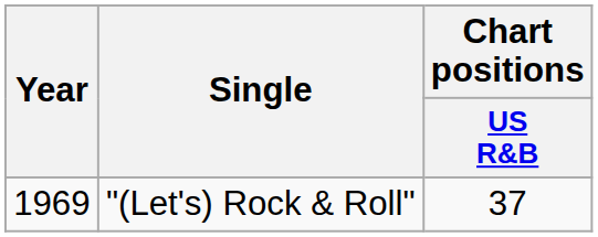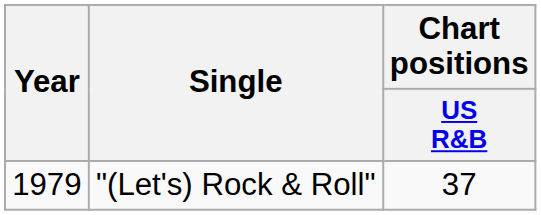 <table class="wikitable" style="text-align:center;">
 <tr>
 <th rowspan="2">Year</th>
 <th rowspan="2">Single</th>
 <th>Chart positions</th>
 </tr>
 <tr style="font-size:smaller;">
 <th style="width:40px;"><a href='#'>US<br>R&B</a></th>
 </tr>
 <tr>
-<td>1969</td>
+<td>1979</td>
 <td style="text-align:left;">"(Let's) Rock & Roll"</td>
 <td>37</td>
 </tr>
 </table>
